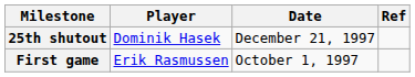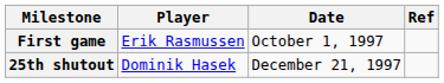 <table class="wikitable">
 <tr>
 <th scope="col">Milestone</th>
 <th scope="col">Player</th>
 <th scope="col">Date</th>
 <th scope="col">Ref</th>
 </tr>
 <tr>
+<th>First game</th>
+<td><a href='#'>Erik Rasmussen</a></td>
+<td>October 1, 1997</td>
+<td></td>
+</tr>
+<tr>
 <th>25th shutout</th>
 <td><a href='#'>Dominik Hasek</a></td>
 <td>December 21, 1997</td>
 <td></td>
 </tr>
-<tr>
-<th>First game</th>
-<td><a href='#'>Erik Rasmussen</a></td>
-<td>October 1, 1997</td>
-<td></td>
-</tr>
 </table>
